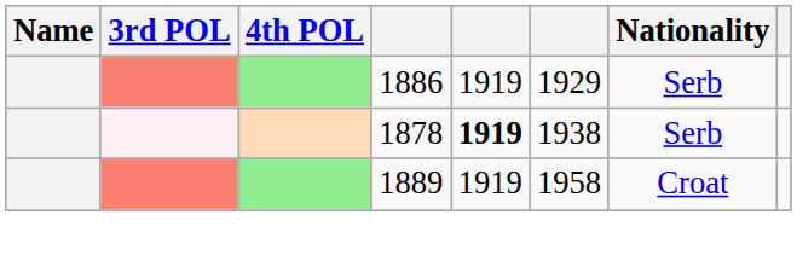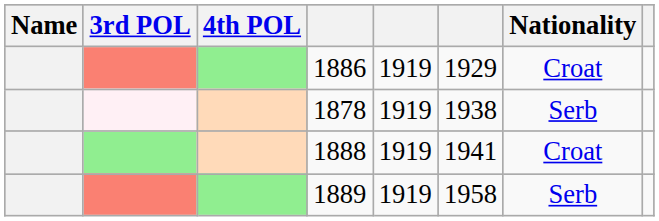 <table class="wikitable sortable" style=text-align:center>
 <tr>
 <th scope="col">Name</th>
 <th scope="col"><a href='#'>3rd POL</a></th>
 <th scope="col"><a href='#'>4th POL</a></th>
 <th scope="col"></th>
 <th scope="col"></th>
 <th scope="col"></th>
 <th scope="col">Nationality</th>
 <th scope="col" class="unsortable"></th>
 </tr>
 <tr>
 <th align="center" scope="row" style="font-weight:normal;"></th>
 <td bgcolor = Salmon></td>
 <td bgcolor = LightGreen></td>
 <td>1886</td>
 <td>1919</td>
 <td>1929</td>
-<td><a href='#'>Serb</a></td>
+<td><a href='#'>Croat</a></td>
 <td></td>
 </tr>
 <tr>
 <th align="center" scope="row" style="font-weight:normal;"></th>
 <td bgcolor = LavenderBlush></td>
 <td bgcolor = PeachPuff></td>
 <td>1878</td>
-<td><strong>1919</strong></td>
+<td>1919</td>
 <td>1938</td>
 <td><a href='#'>Serb</a></td>
+<td></td>
+</tr>
+<tr>
+<th align="center" scope="row" style="font-weight:normal;"></th>
+<td bgcolor = LightGreen></td>
+<td bgcolor = PeachPuff></td>
+<td>1888</td>
+<td>1919</td>
+<td>1941</td>
+<td><a href='#'>Croat</a></td>
 <td></td>
 </tr>
 <tr>
 <th align="center" scope="row" style="font-weight:normal;"></th>
 <td bgcolor = Salmon></td>
 <td bgcolor = LightGreen></td>
 <td>1889</td>
 <td>1919</td>
 <td>1958</td>
-<td><a href='#'>Croat</a></td>
+<td><a href='#'>Serb</a></td>
 <td></td>
 </tr>
 </table>
